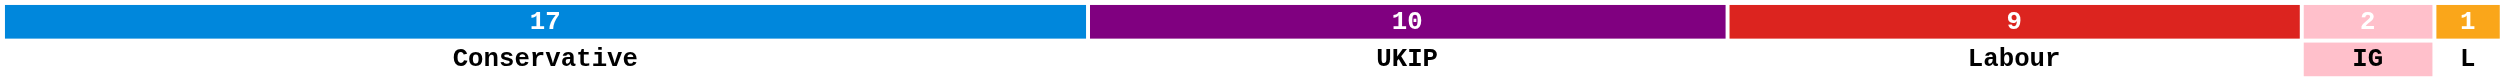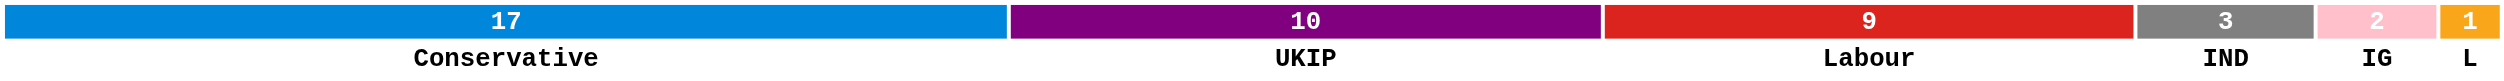 <table style="width:100%; text-align:center;">
 <tr style="color:white;">
 <td style="background:#0087dc; width:40.5%;"><strong>17</strong></td>
 <td style="background:purple; width:23.8%;"><strong>10</strong></td>
 <td style="background:#dc241f; width:21.4%;"><strong>9</strong></td>
+<td style="background:grey; width:7.1%;"><strong>3</strong></td>
 <td style="background:pink; width:4.8%;"><strong>2</strong></td>
 <td style="background:#FAA61A; width:2.4%;"><strong>1</strong></td>
 </tr>
 <tr>
 <td><span><strong>Conservative</strong></span></td>
 <td><span><strong>UKIP</strong></span></td>
 <td><span><strong>Labour</strong></span></td>
-<td style="background: pink;"><span><strong>IG</strong></span></td>
+<td><span><strong>IND</strong></span></td>
+<td><span><strong>IG</strong></span></td>
 <td><span><strong>L</strong></span></td>
 </tr>
 </table>
